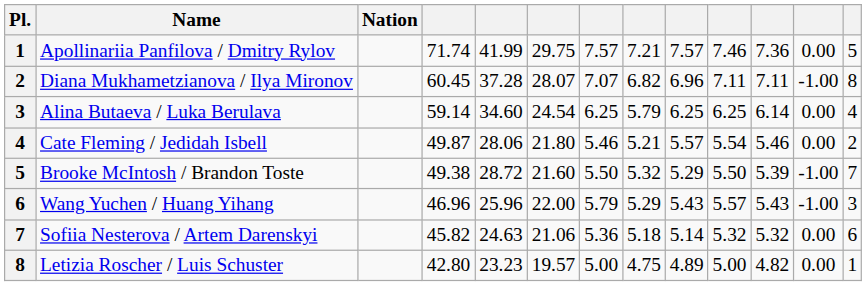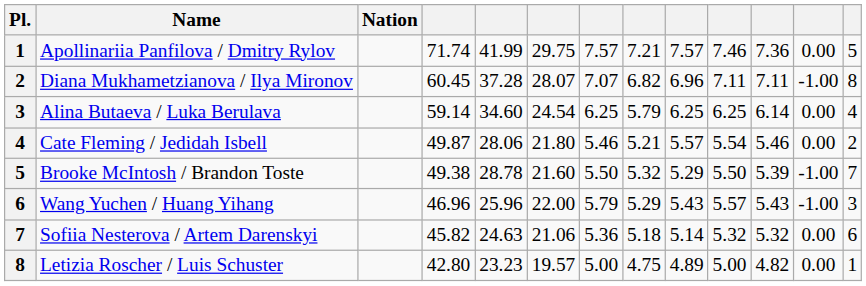 <table class="wikitable sortable" style="text-align:center">
 <tr>
 <th>Pl.</th>
 <th>Name</th>
 <th>Nation</th>
 <th></th>
 <th></th>
 <th></th>
 <th></th>
 <th></th>
 <th></th>
 <th></th>
 <th></th>
 <th></th>
 <th></th>
 </tr>
 <tr>
 <th>1</th>
 <td align=left><a href='#'>Apollinariia Panfilova</a> / <a href='#'>Dmitry Rylov</a></td>
 <td align=left></td>
 <td>71.74</td>
 <td>41.99</td>
 <td>29.75</td>
 <td>7.57</td>
 <td>7.21</td>
 <td>7.57</td>
 <td>7.46</td>
 <td>7.36</td>
 <td>0.00</td>
 <td>5</td>
 </tr>
 <tr>
 <th>2</th>
 <td align=left><a href='#'>Diana Mukhametzianova</a> / <a href='#'>Ilya Mironov</a></td>
 <td align=left></td>
 <td>60.45</td>
 <td>37.28</td>
 <td>28.07</td>
 <td>7.07</td>
 <td>6.82</td>
 <td>6.96</td>
 <td>7.11</td>
 <td>7.11</td>
 <td>-1.00</td>
 <td>8</td>
 </tr>
 <tr>
 <th>3</th>
 <td align=left><a href='#'>Alina Butaeva</a> / <a href='#'>Luka Berulava</a></td>
 <td align=left></td>
 <td>59.14</td>
 <td>34.60</td>
 <td>24.54</td>
 <td>6.25</td>
 <td>5.79</td>
 <td>6.25</td>
 <td>6.25</td>
 <td>6.14</td>
 <td>0.00</td>
 <td>4</td>
 </tr>
 <tr>
 <th>4</th>
 <td align=left><a href='#'>Cate Fleming</a> / <a href='#'>Jedidah Isbell</a></td>
 <td align=left></td>
 <td>49.87</td>
 <td>28.06</td>
 <td>21.80</td>
 <td>5.46</td>
 <td>5.21</td>
 <td>5.57</td>
 <td>5.54</td>
 <td>5.46</td>
 <td>0.00</td>
 <td>2</td>
 </tr>
 <tr>
 <th>5</th>
 <td align=left><a href='#'>Brooke McIntosh</a> / Brandon Toste</td>
 <td align=left></td>
 <td>49.38</td>
-<td>28.72</td>
+<td>28.78</td>
 <td>21.60</td>
 <td>5.50</td>
 <td>5.32</td>
 <td>5.29</td>
 <td>5.50</td>
 <td>5.39</td>
 <td>-1.00</td>
 <td>7</td>
 </tr>
 <tr>
 <th>6</th>
 <td align=left><a href='#'>Wang Yuchen</a> / <a href='#'>Huang Yihang</a></td>
 <td align=left></td>
 <td>46.96</td>
 <td>25.96</td>
 <td>22.00</td>
 <td>5.79</td>
 <td>5.29</td>
 <td>5.43</td>
 <td>5.57</td>
 <td>5.43</td>
 <td>-1.00</td>
 <td>3</td>
 </tr>
 <tr>
 <th>7</th>
 <td align=left><a href='#'>Sofiia Nesterova</a> / <a href='#'>Artem Darenskyi</a></td>
 <td align=left></td>
 <td>45.82</td>
 <td>24.63</td>
 <td>21.06</td>
 <td>5.36</td>
 <td>5.18</td>
 <td>5.14</td>
 <td>5.32</td>
 <td>5.32</td>
 <td>0.00</td>
 <td>6</td>
 </tr>
 <tr>
 <th>8</th>
 <td align=left><a href='#'>Letizia Roscher</a> / <a href='#'>Luis Schuster</a></td>
 <td align=left></td>
 <td>42.80</td>
 <td>23.23</td>
 <td>19.57</td>
 <td>5.00</td>
 <td>4.75</td>
 <td>4.89</td>
 <td>5.00</td>
 <td>4.82</td>
 <td>0.00</td>
 <td>1</td>
 </tr>
 </table>
